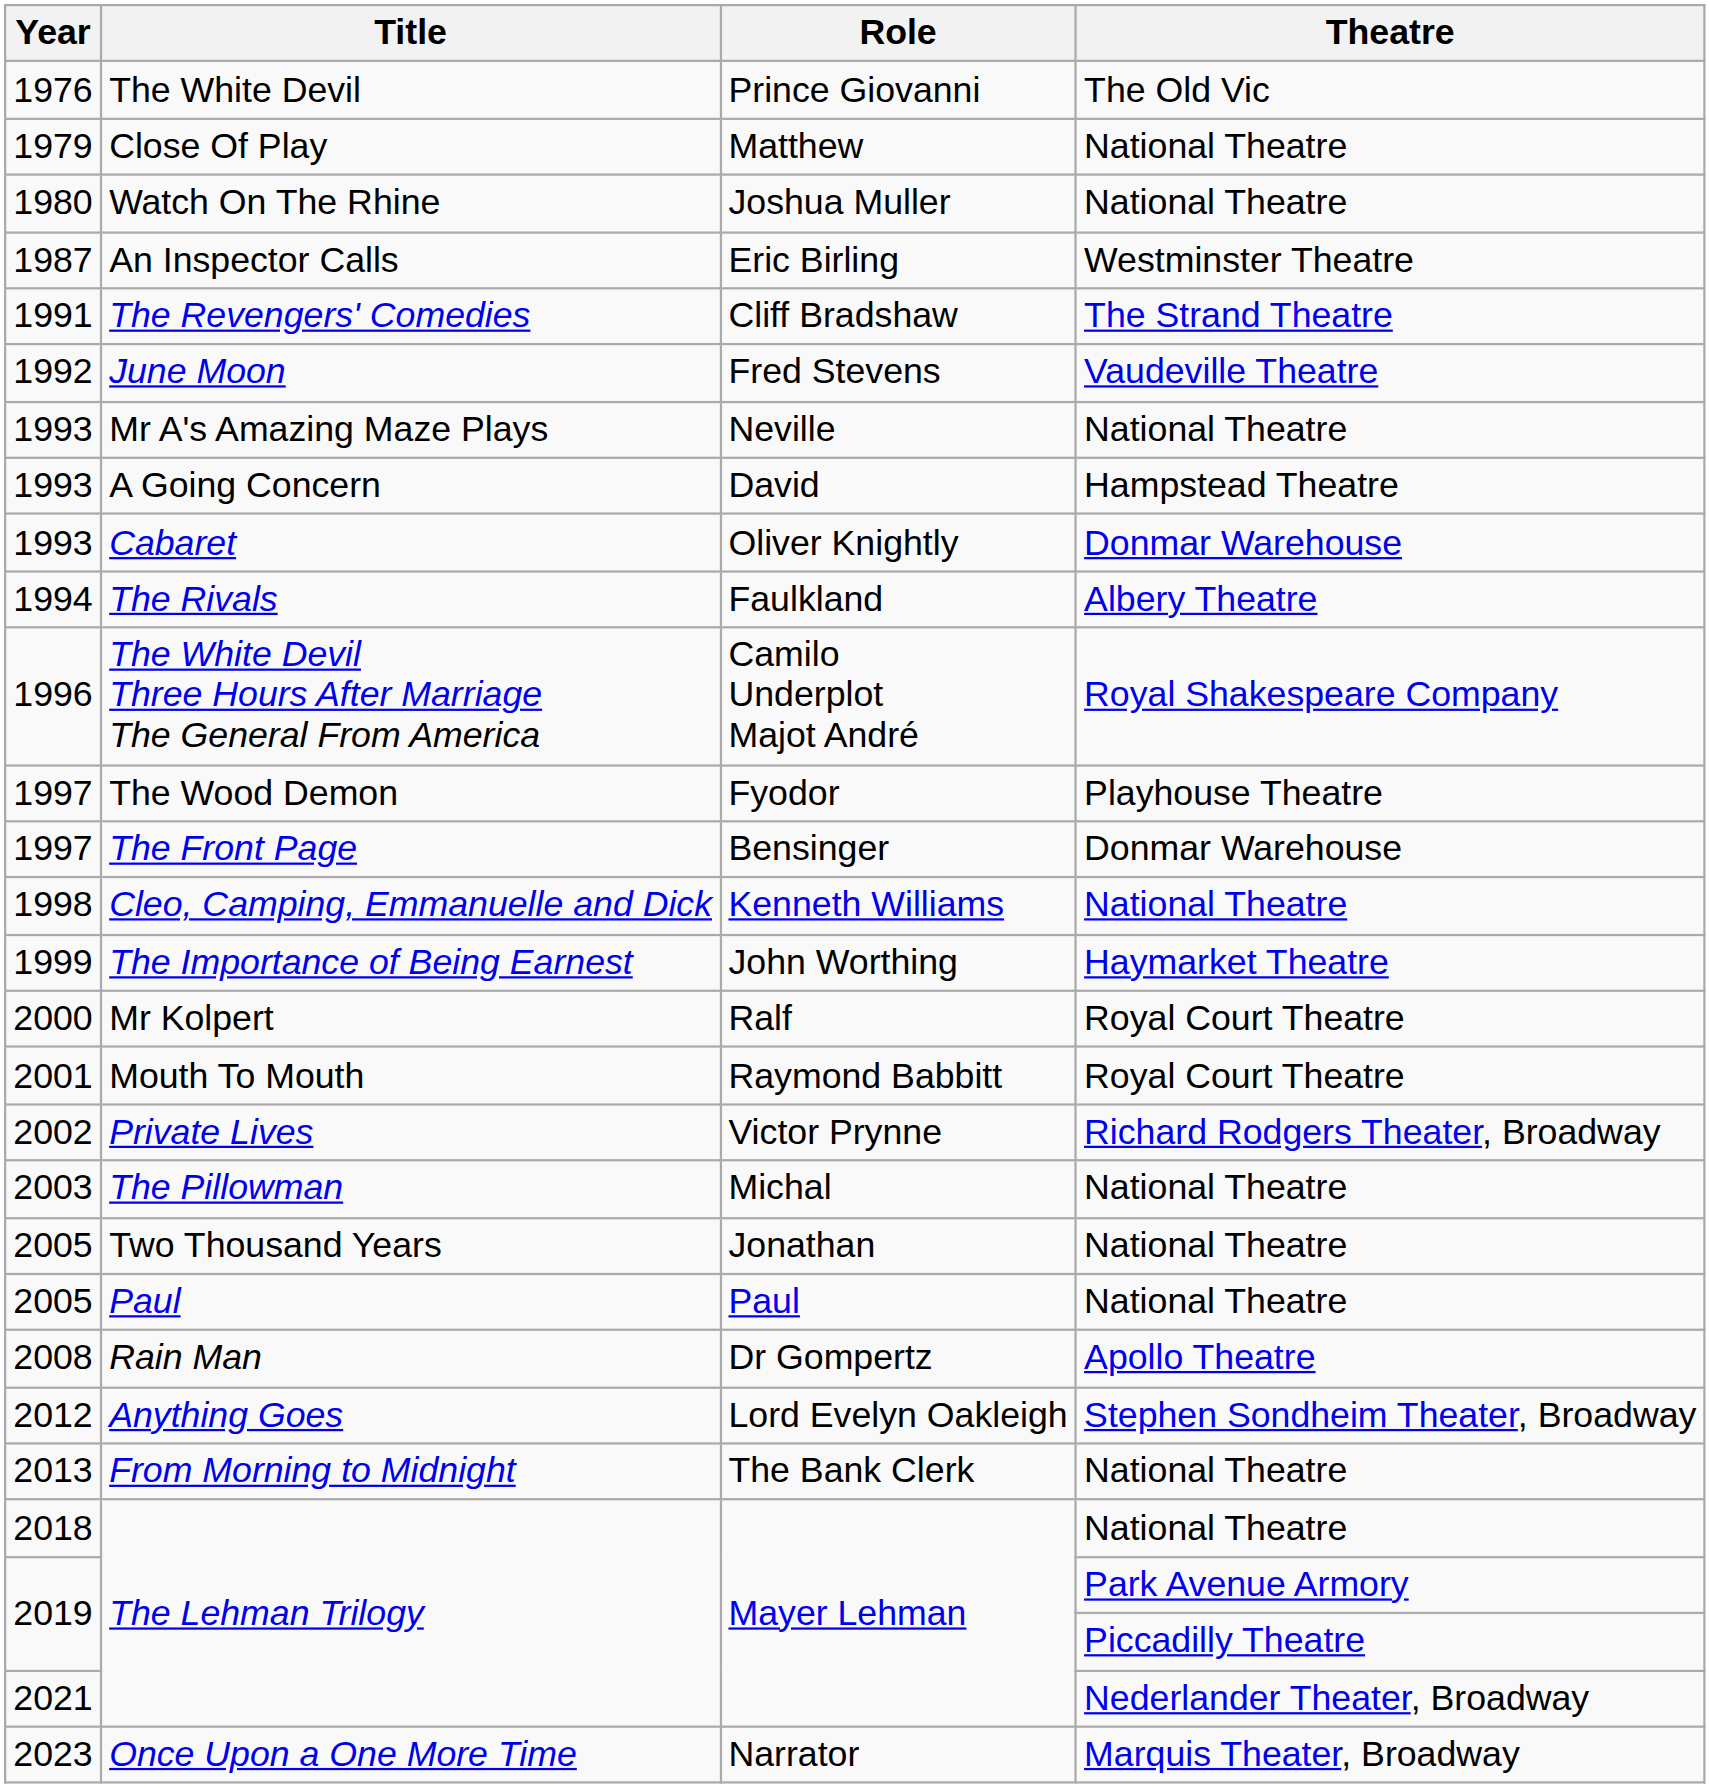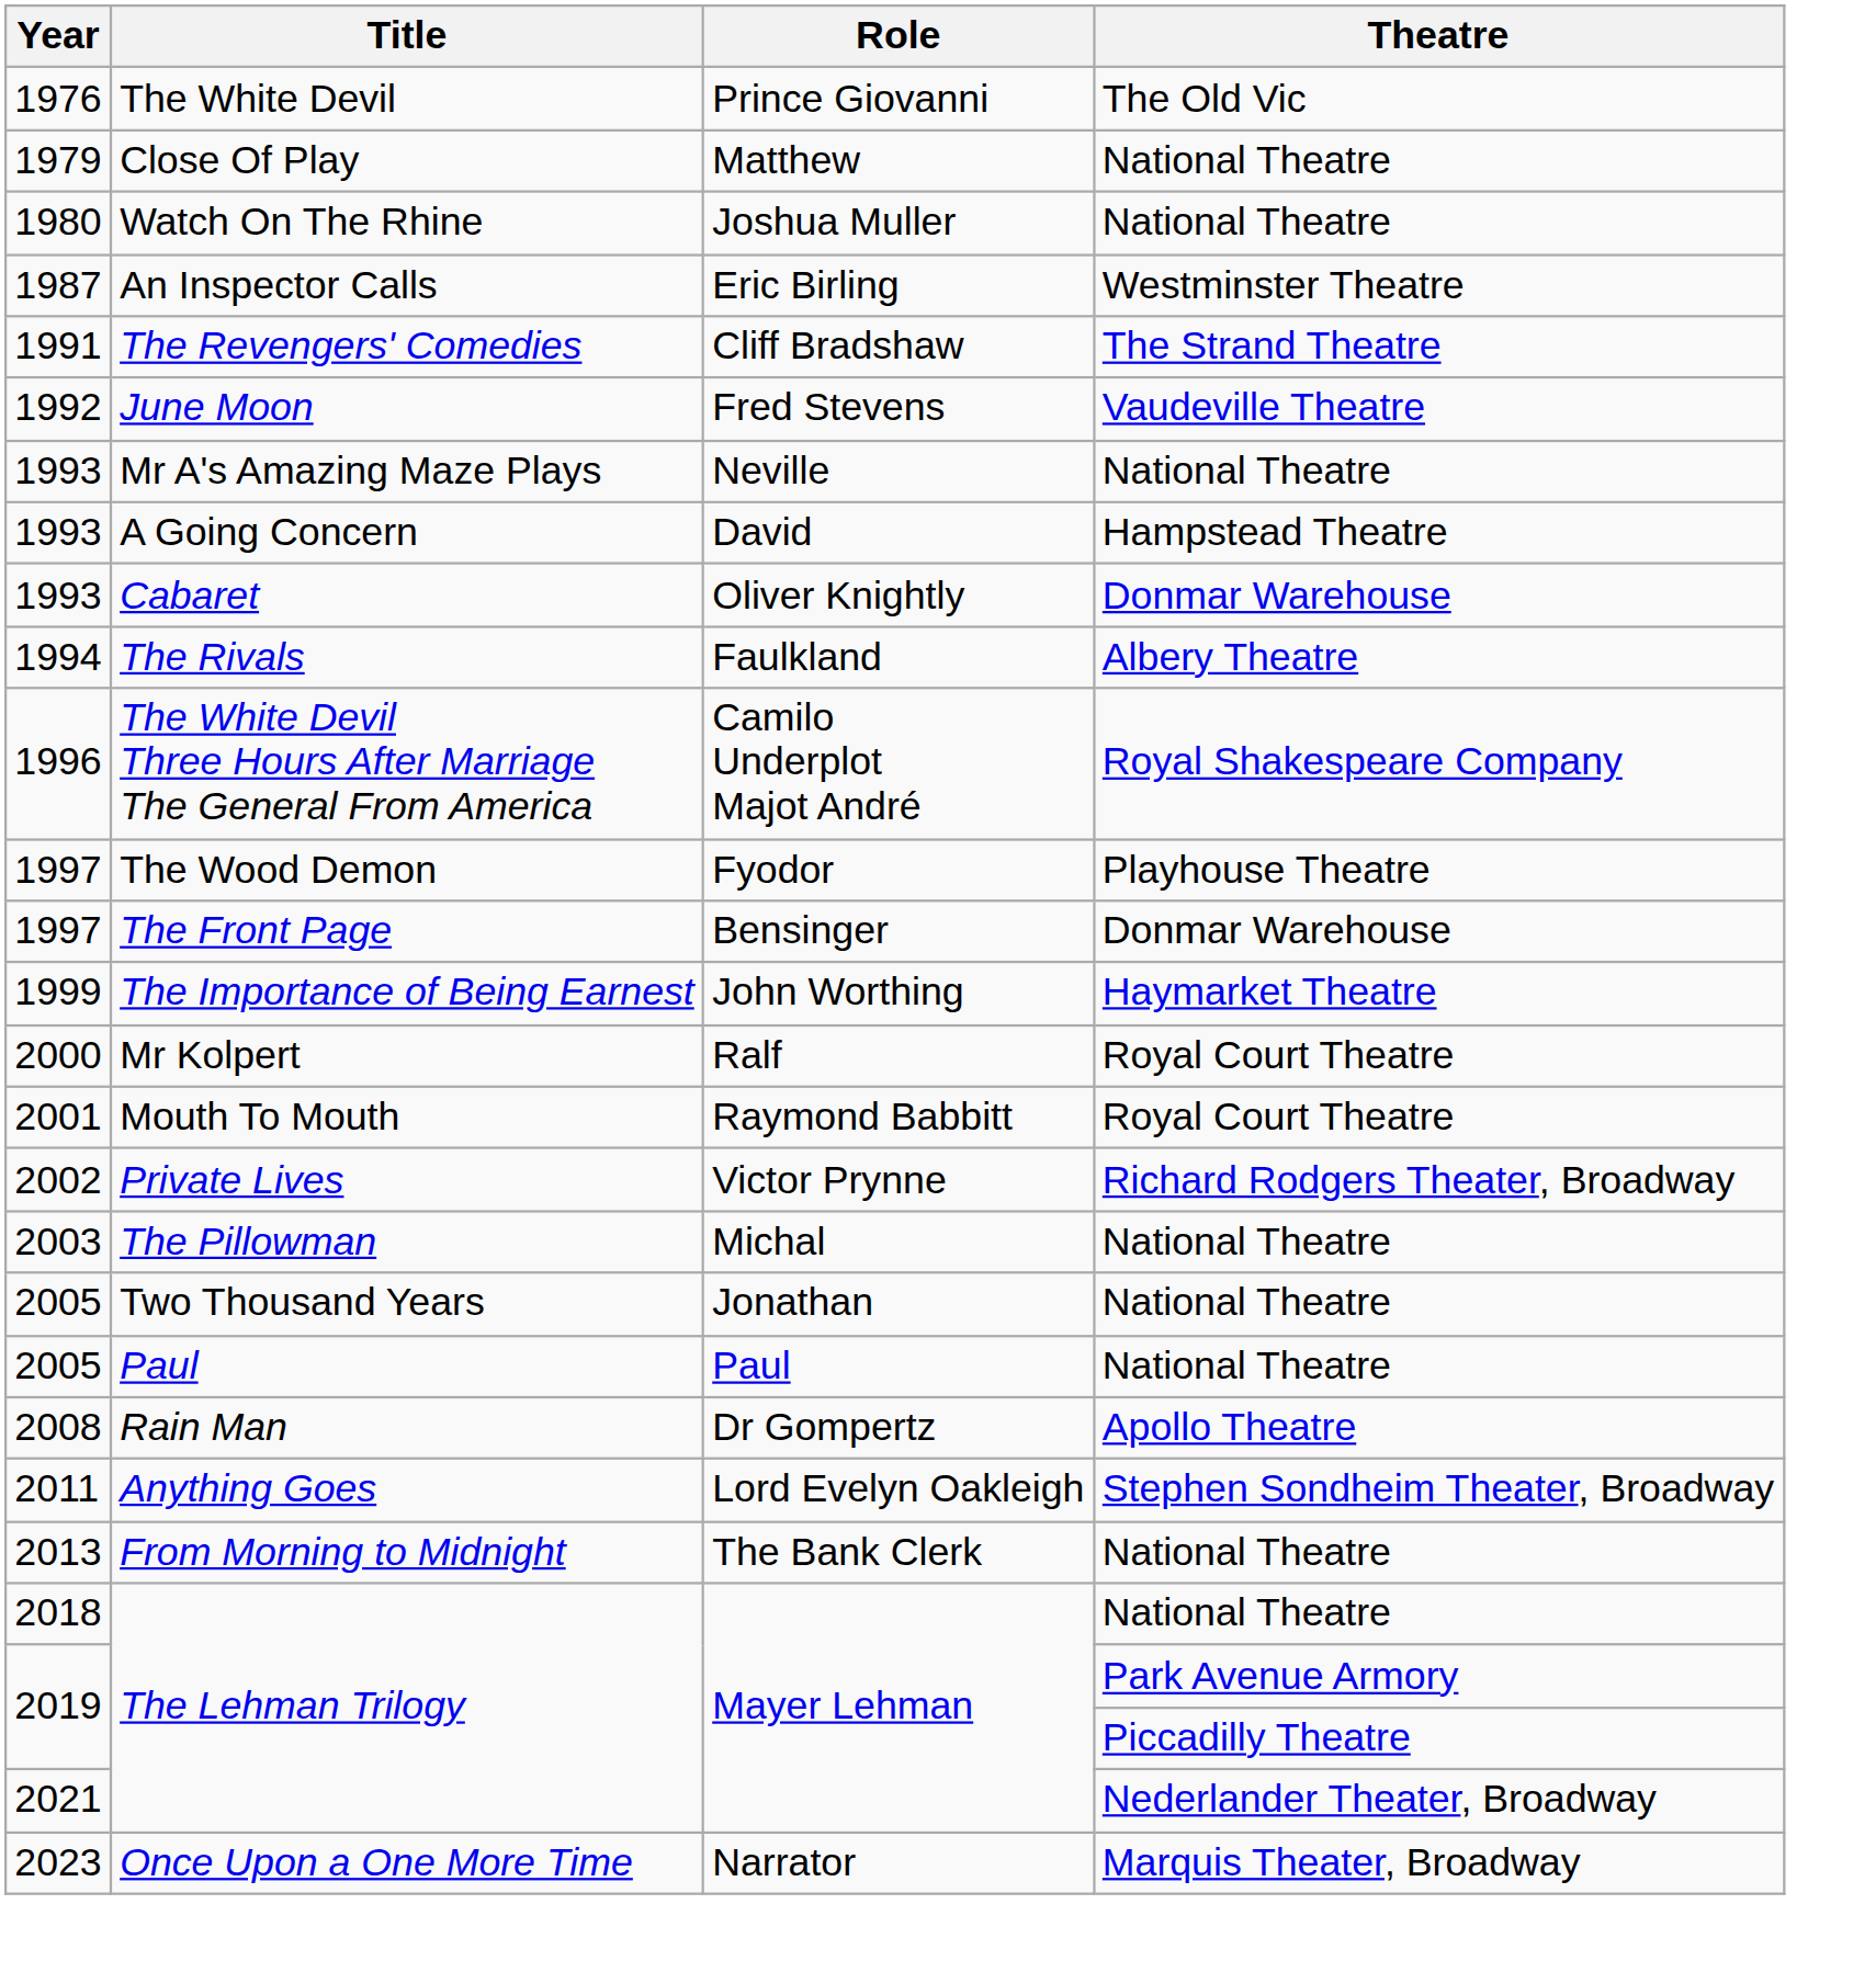 <table class="wikitable sortable">
 <tr>
 <th>Year</th>
 <th>Title</th>
 <th>Role</th>
 <th>Theatre</th>
 </tr>
 <tr>
 <td>1976</td>
 <td>The White Devil</td>
 <td>Prince Giovanni</td>
 <td>The Old Vic</td>
 </tr>
 <tr>
 <td>1979</td>
 <td>Close Of Play</td>
 <td>Matthew</td>
 <td>National Theatre</td>
 </tr>
 <tr>
 <td>1980</td>
 <td>Watch On The Rhine</td>
 <td>Joshua Muller</td>
 <td>National Theatre</td>
 </tr>
 <tr>
 <td>1987</td>
 <td>An Inspector Calls</td>
 <td>Eric Birling</td>
 <td>Westminster Theatre</td>
 </tr>
 <tr>
 <td>1991</td>
 <td><em><a href='#'>The Revengers' Comedies</a></em></td>
 <td>Cliff Bradshaw</td>
 <td><a href='#'>The Strand Theatre</a></td>
 </tr>
 <tr>
 <td>1992</td>
 <td><em><a href='#'>June Moon</a></em></td>
 <td>Fred Stevens</td>
 <td><a href='#'>Vaudeville Theatre</a></td>
 </tr>
 <tr>
 <td>1993</td>
 <td>Mr A's Amazing Maze Plays</td>
 <td>Neville</td>
 <td>National Theatre</td>
 </tr>
 <tr>
 <td>1993</td>
 <td>A Going Concern</td>
 <td>David</td>
 <td>Hampstead Theatre</td>
 </tr>
 <tr>
 <td>1993</td>
 <td><em><a href='#'>Cabaret</a></em></td>
 <td>Oliver Knightly</td>
 <td><a href='#'>Donmar Warehouse</a></td>
 </tr>
 <tr>
 <td>1994</td>
 <td><em><a href='#'>The Rivals</a></em></td>
 <td>Faulkland</td>
 <td><a href='#'>Albery Theatre</a></td>
 </tr>
 <tr>
 <td>1996</td>
 <td><em><a href='#'>The White Devil</a></em><br><em><a href='#'>Three Hours After Marriage</a></em><br><em>The General From America</em></td>
 <td>Camilo<br>Underplot<br>Majot André</td>
 <td><a href='#'>Royal Shakespeare Company</a></td>
 </tr>
 <tr>
 <td>1997</td>
 <td>The Wood Demon</td>
 <td>Fyodor</td>
 <td>Playhouse Theatre</td>
 </tr>
 <tr>
 <td>1997</td>
 <td><em><a href='#'>The Front Page</a></em></td>
 <td>Bensinger</td>
 <td>Donmar Warehouse</td>
 </tr>
 <tr>
-<td>1998</td>
-<td><em><a href='#'>Cleo, Camping, Emmanuelle and Dick</a></em></td>
-<td><a href='#'>Kenneth Williams</a></td>
-<td><a href='#'>National Theatre</a></td>
-</tr>
-<tr>
 <td>1999</td>
 <td><em><a href='#'>The Importance of Being Earnest</a></em></td>
 <td>John Worthing</td>
 <td><a href='#'>Haymarket Theatre</a></td>
 </tr>
 <tr>
 <td>2000</td>
 <td>Mr Kolpert</td>
 <td>Ralf</td>
 <td>Royal Court Theatre</td>
 </tr>
 <tr>
 <td>2001</td>
 <td>Mouth To Mouth</td>
 <td>Raymond Babbitt</td>
 <td>Royal Court Theatre</td>
 </tr>
 <tr>
 <td>2002</td>
 <td><em><a href='#'>Private Lives</a></em></td>
 <td>Victor Prynne</td>
 <td><a href='#'>Richard Rodgers Theater</a>, Broadway</td>
 </tr>
 <tr>
 <td>2003</td>
 <td><em><a href='#'>The Pillowman</a></em></td>
 <td>Michal</td>
 <td>National Theatre</td>
 </tr>
 <tr>
 <td>2005</td>
 <td>Two Thousand Years</td>
 <td>Jonathan</td>
 <td>National Theatre</td>
 </tr>
 <tr>
 <td>2005</td>
 <td><em><a href='#'>Paul</a></em></td>
 <td><a href='#'>Paul</a></td>
 <td>National Theatre</td>
 </tr>
 <tr>
 <td>2008</td>
 <td><em>Rain Man</em></td>
 <td>Dr Gompertz</td>
 <td><a href='#'>Apollo Theatre</a></td>
 </tr>
 <tr>
-<td>2012</td>
+<td>2011</td>
 <td><em><a href='#'>Anything Goes</a></em></td>
 <td>Lord Evelyn Oakleigh</td>
 <td><a href='#'>Stephen Sondheim Theater</a>, Broadway</td>
 </tr>
 <tr>
 <td>2013</td>
 <td><em><a href='#'>From Morning to Midnight</a></em></td>
 <td>The Bank Clerk</td>
 <td>National Theatre</td>
 </tr>
 <tr>
 <td>2018</td>
 <td rowspan="4"><em><a href='#'>The Lehman Trilogy</a></em></td>
 <td rowspan="4"><a href='#'>Mayer Lehman</a></td>
 <td>National Theatre</td>
 </tr>
 <tr>
 <td rowspan="2">2019</td>
 <td><a href='#'>Park Avenue Armory</a></td>
 </tr>
 <tr>
 <td><a href='#'>Piccadilly Theatre</a></td>
 </tr>
 <tr>
 <td>2021</td>
 <td><a href='#'>Nederlander Theater</a>, Broadway</td>
 </tr>
 <tr>
 <td>2023</td>
 <td><em><a href='#'>Once Upon a One More Time</a></em></td>
 <td>Narrator</td>
 <td><a href='#'>Marquis Theater</a>, Broadway</td>
 </tr>
 </table>
